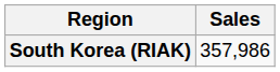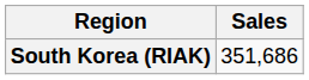 <table class="wikitable plainrowheaders">
 <tr>
 <th>Region</th>
 <th>Sales</th>
 </tr>
 <tr>
 <th scope="row">South Korea (RIAK)</th>
-<td align="center">357,986</td>
+<td align="center">351,686</td>
 </tr>
 </table>
